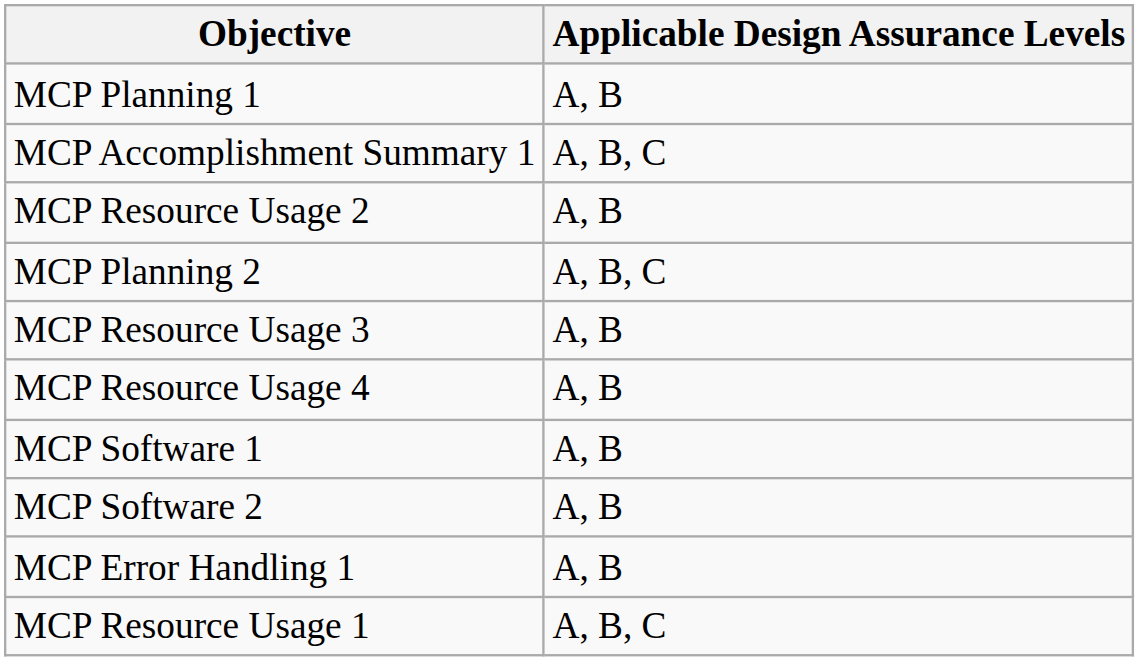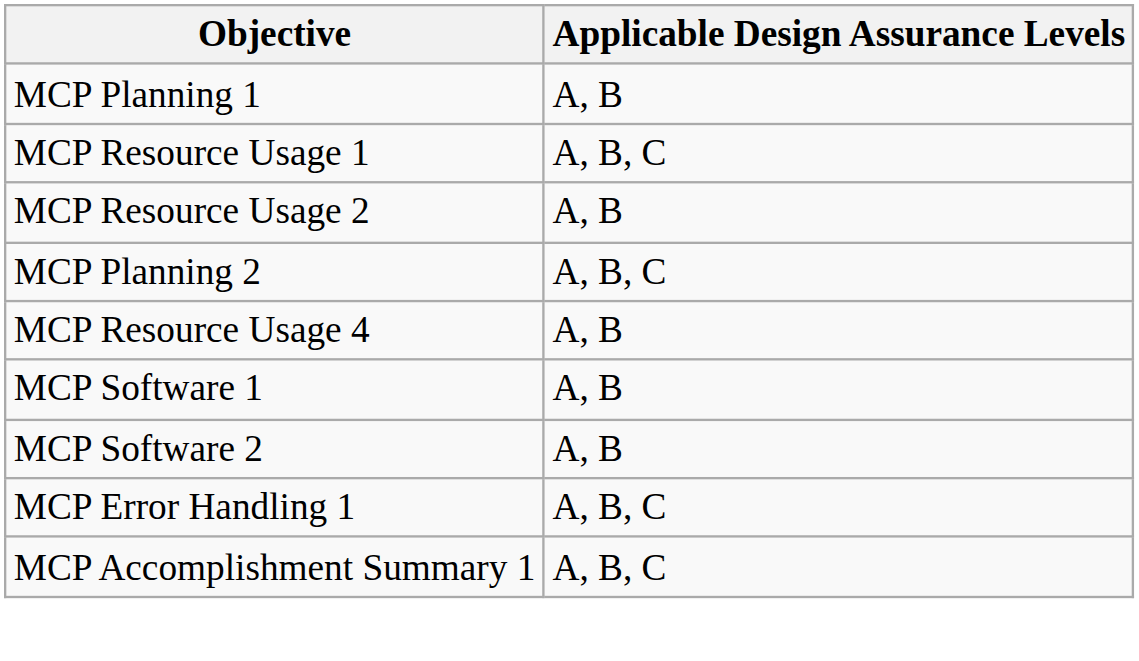 <table class="wikitable">
 <tr>
 <th>Objective</th>
 <th>Applicable Design Assurance Levels</th>
 </tr>
 <tr>
 <td>MCP Planning 1</td>
 <td>A, B</td>
 </tr>
 <tr>
-<td>MCP Accomplishment Summary 1</td>
+<td>MCP Resource Usage 1</td>
 <td>A, B, C</td>
 </tr>
 <tr>
 <td>MCP Resource Usage 2</td>
 <td>A, B</td>
 </tr>
 <tr>
 <td>MCP Planning 2</td>
 <td>A, B, C</td>
-</tr>
-<tr>
-<td>MCP Resource Usage 3</td>
-<td>A, B</td>
 </tr>
 <tr>
 <td>MCP Resource Usage 4</td>
 <td>A, B</td>
 </tr>
 <tr>
 <td>MCP Software 1</td>
 <td>A, B</td>
 </tr>
 <tr>
 <td>MCP Software 2</td>
 <td>A, B</td>
 </tr>
 <tr>
 <td>MCP Error Handling 1</td>
-<td>A, B</td>
+<td>A, B, C</td>
 </tr>
 <tr>
-<td>MCP Resource Usage 1</td>
+<td>MCP Accomplishment Summary 1</td>
 <td>A, B, C</td>
 </tr>
 </table>
